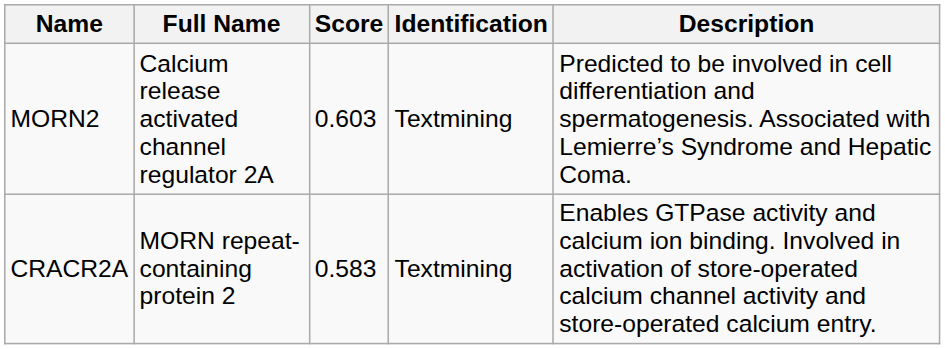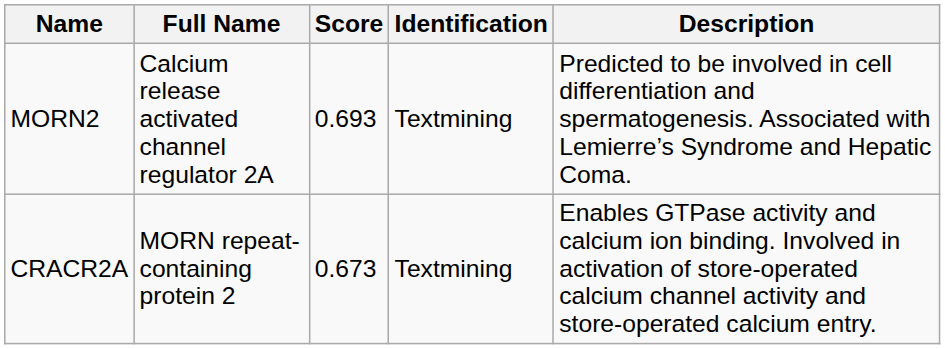 <table class="wikitable">
 <tr>
 <th>Name</th>
 <th>Full Name</th>
 <th>Score</th>
 <th>Identification</th>
 <th>Description</th>
 </tr>
 <tr>
 <td>MORN2</td>
 <td>Calcium release activated channel regulator 2A</td>
-<td>0.603</td>
+<td>0.693</td>
 <td>Textmining</td>
 <td>Predicted to be involved in cell differentiation and spermatogenesis. Associated with Lemierre’s Syndrome and Hepatic Coma.</td>
 </tr>
 <tr>
 <td>CRACR2A</td>
 <td>MORN repeat-containing protein 2</td>
-<td>0.583</td>
+<td>0.673</td>
 <td>Textmining</td>
 <td>Enables GTPase activity and calcium ion binding. Involved in activation of store-operated calcium channel activity and store-operated calcium entry.</td>
 </tr>
 </table>
